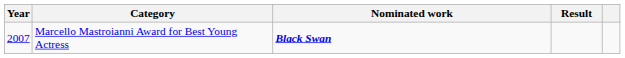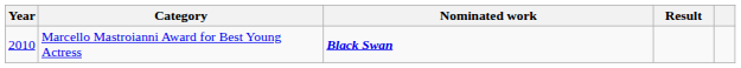 <table class="wikitable sortable">
 <tr>
 <th scope="col" style="width:1em;">Year</th>
 <th scope="col" style="width:33em;">Category</th>
 <th scope="col" style="width:39em;">Nominated work</th>
 <th scope="col" style="width:5em;">Result</th>
 <th scope="col" style="width:2em;" class="unsortable"></th>
 </tr>
 <tr>
-<td><a href='#'>2007</a></td>
+<td><a href='#'>2010</a></td>
 <td><a href='#'>Marcello Mastroianni Award for Best Young Actress</a></td>
 <td><strong><em><a href='#'>Black Swan</a></em></strong></td>
 <td></td>
 <td style="text-align:center;"></td>
 </tr>
 </table>
